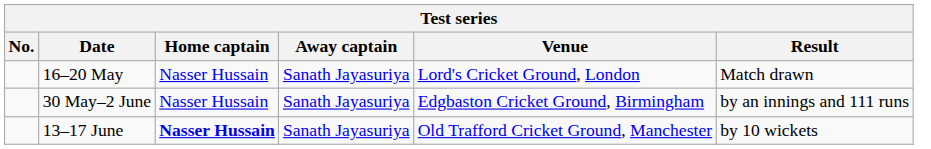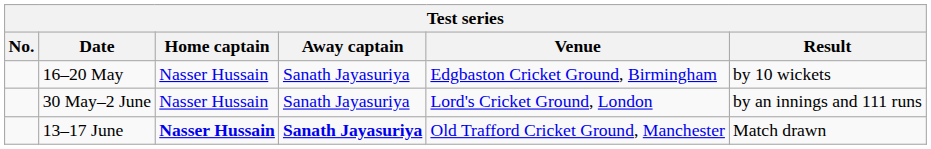 <table class="wikitable">
 <tr>
 <th colspan="9">Test series</th>
 </tr>
 <tr>
 <th>No.</th>
 <th>Date</th>
 <th>Home captain</th>
 <th>Away captain</th>
 <th>Venue</th>
 <th>Result</th>
 </tr>
 <tr>
 <td></td>
 <td>16–20 May</td>
 <td><a href='#'>Nasser Hussain</a></td>
 <td><a href='#'>Sanath Jayasuriya</a></td>
-<td><a href='#'>Lord's Cricket Ground</a>, <a href='#'>London</a></td>
-<td>Match drawn</td>
+<td><a href='#'>Edgbaston Cricket Ground</a>, <a href='#'>Birmingham</a></td>
+<td> by 10 wickets</td>
 </tr>
 <tr>
 <td></td>
 <td>30 May–2 June</td>
 <td><a href='#'>Nasser Hussain</a></td>
 <td><a href='#'>Sanath Jayasuriya</a></td>
-<td><a href='#'>Edgbaston Cricket Ground</a>, <a href='#'>Birmingham</a></td>
+<td><a href='#'>Lord's Cricket Ground</a>, <a href='#'>London</a></td>
 <td> by an innings and 111 runs</td>
 </tr>
 <tr>
 <td></td>
 <td>13–17 June</td>
 <td><strong><a href='#'>Nasser Hussain</a></strong></td>
-<td><a href='#'>Sanath Jayasuriya</a></td>
+<td><strong><a href='#'>Sanath Jayasuriya</a></strong></td>
 <td><a href='#'>Old Trafford Cricket Ground</a>, <a href='#'>Manchester</a></td>
-<td> by 10 wickets</td>
+<td>Match drawn</td>
 </tr>
 </table>
